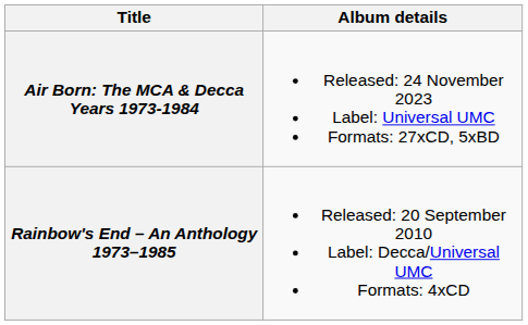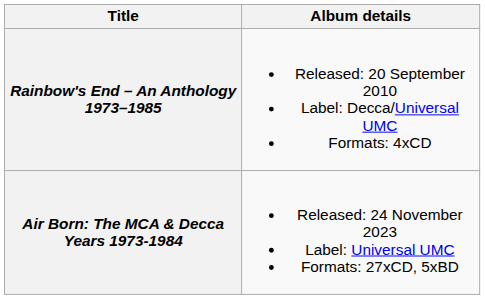 <table class="wikitable plainrowheaders" style="text-align:center;">
 <tr>
 <th scope="col" style="width:15em;">Title</th>
 <th scope="col" style="width:15em;">Album details</th>
 </tr>
 <tr>
+<th scope="row"><em>Rainbow's End – An Anthology 1973–1985</em></th>
+<td><br><ul><li>Released: 20 September 2010</li><li>Label: Decca/<a href='#'>Universal UMC</a></li><li>Formats: 4xCD</li></ul></td>
+</tr>
+<tr>
 <th scope="row"><em>Air Born: The MCA & Decca Years 1973-1984</em></th>
 <td><br><ul><li>Released: 24 November 2023</li><li>Label: <a href='#'>Universal UMC</a></li><li>Formats: 27xCD, 5xBD</li></ul></td>
 </tr>
-<tr>
-<th scope="row"><em>Rainbow's End – An Anthology 1973–1985</em></th>
-<td><br><ul><li>Released: 20 September 2010</li><li>Label: Decca/<a href='#'>Universal UMC</a></li><li>Formats: 4xCD</li></ul></td>
-</tr>
 </table>
